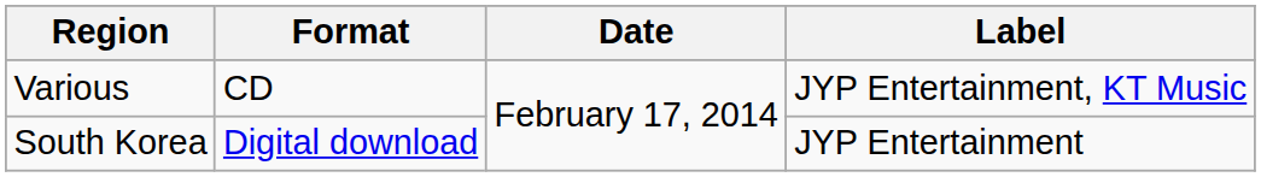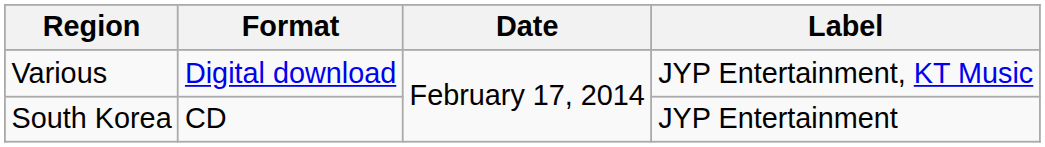 <table class="wikitable">
 <tr>
 <th>Region</th>
 <th>Format</th>
 <th>Date</th>
 <th>Label</th>
 </tr>
 <tr>
 <td>Various</td>
-<td>CD</td>
+<td><a href='#'>Digital download</a></td>
 <td rowspan=2>February 17, 2014</td>
 <td>JYP Entertainment, <a href='#'>KT Music</a></td>
 </tr>
 <tr>
 <td>South Korea</td>
-<td><a href='#'>Digital download</a></td>
+<td>CD</td>
 <td>JYP Entertainment</td>
 </tr>
 </table>
